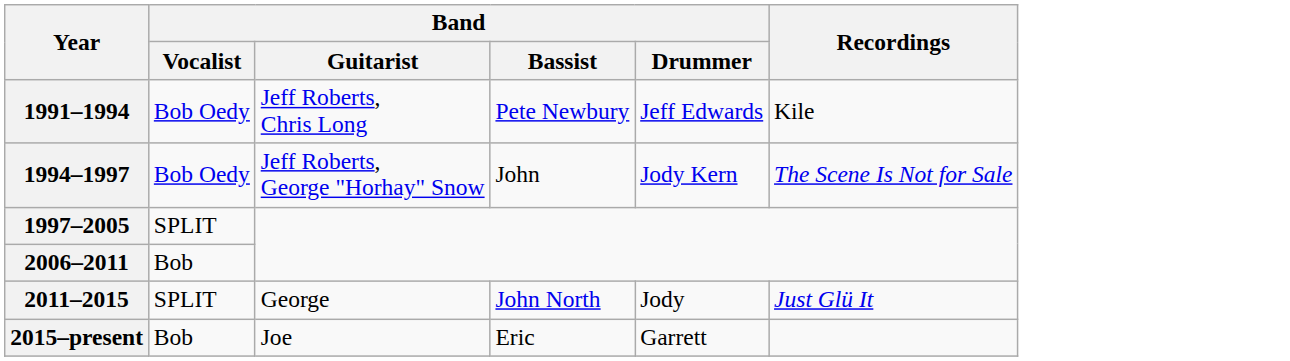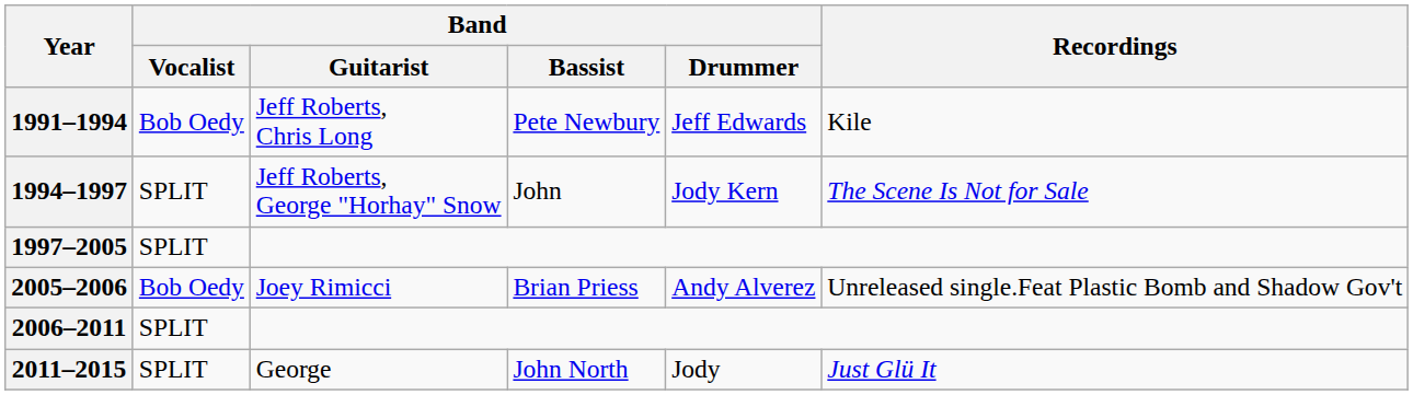 <table class="wikitable">
 <tr>
 <th rowspan=2>Year</th>
 <th colspan=4>Band</th>
 <th rowspan=2>Recordings</th>
 </tr>
 <tr>
 <th>Vocalist</th>
 <th>Guitarist</th>
 <th>Bassist</th>
 <th>Drummer</th>
 </tr>
 <tr>
 <th>1991–1994</th>
 <td><a href='#'>Bob Oedy</a></td>
 <td><a href='#'>Jeff Roberts</a>,<br><a href='#'>Chris Long</a></td>
 <td><a href='#'>Pete Newbury</a></td>
 <td><a href='#'>Jeff Edwards</a></td>
 <td>Kile</td>
 </tr>
 <tr>
 <th>1994–1997</th>
-<td><a href='#'>Bob Oedy</a></td>
+<td>SPLIT</td>
 <td><a href='#'>Jeff Roberts</a>,<br><a href='#'>George "Horhay" Snow</a></td>
 <td>John</td>
 <td><a href='#'>Jody Kern</a></td>
 <td><em><a href='#'>The Scene Is Not for Sale</a></em></td>
 </tr>
 <tr>
 <th>1997–2005</th>
 <td>SPLIT</td>
 </tr>
 <tr>
+<th>2005–2006</th>
+<td><a href='#'>Bob Oedy</a></td>
+<td><a href='#'>Joey Rimicci</a></td>
+<td><a href='#'>Brian Priess</a></td>
+<td><a href='#'>Andy Alverez</a></td>
+<td>Unreleased single.Feat Plastic Bomb and Shadow Gov't</td>
+</tr>
+<tr>
 <th>2006–2011</th>
-<td>Bob</td>
+<td>SPLIT</td>
 </tr>
 <tr>
 <th>2011–2015</th>
 <td>SPLIT</td>
 <td>George</td>
 <td><a href='#'>John North</a></td>
 <td>Jody</td>
 <td><em><a href='#'>Just Glü It</a></em></td>
 </tr>
-<tr>
-<th>2015–present</th>
-<td>Bob</td>
-<td>Joe</td>
-<td>Eric</td>
-<td>Garrett</td>
-<td></td>
-</tr>
 </table>
